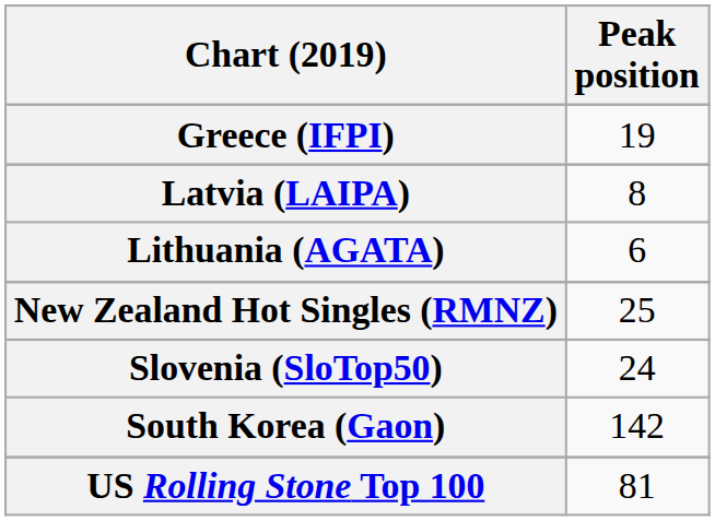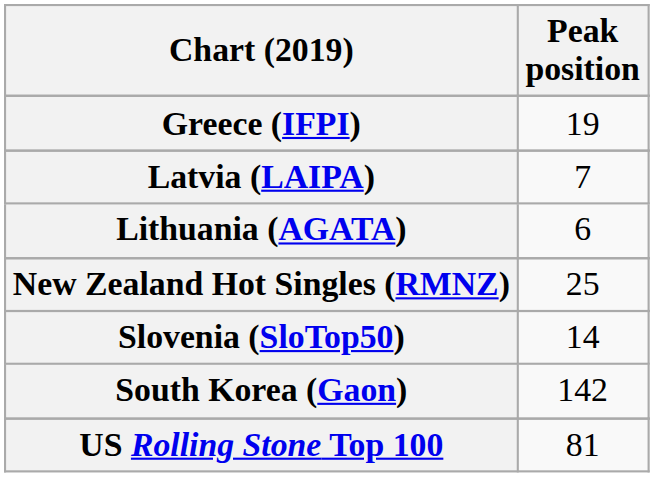 <table class="wikitable sortable plainrowheaders" style="text-align:center">
 <tr>
 <th scope="col">Chart (2019)</th>
 <th scope="col">Peak<br>position</th>
 </tr>
 <tr>
 </tr>
 <tr>
 </tr>
 <tr>
 </tr>
 <tr>
 </tr>
 <tr>
 </tr>
 <tr>
 </tr>
 <tr>
 </tr>
 <tr>
 </tr>
 <tr>
 </tr>
 <tr>
 </tr>
 <tr>
 <th scope="row">Greece (<a href='#'>IFPI</a>)</th>
 <td>19</td>
 </tr>
 <tr>
 </tr>
 <tr>
 </tr>
 <tr>
 </tr>
 <tr>
 </tr>
 <tr>
 <th scope="row">Latvia (<a href='#'>LAIPA</a>)</th>
-<td>8</td>
+<td>7</td>
 </tr>
 <tr>
 <th scope="row">Lithuania (<a href='#'>AGATA</a>)</th>
 <td>6</td>
 </tr>
 <tr>
 </tr>
 <tr>
 </tr>
 <tr>
 <th scope="row">New Zealand Hot Singles (<a href='#'>RMNZ</a>)</th>
 <td>25</td>
 </tr>
 <tr>
 </tr>
 <tr>
 </tr>
 <tr>
 </tr>
 <tr>
 </tr>
 <tr>
 </tr>
 <tr>
 </tr>
 <tr>
 <th scope="row">Slovenia (<a href='#'>SloTop50</a>)</th>
-<td>24</td>
+<td>14</td>
 </tr>
 <tr>
 <th scope="row">South Korea (<a href='#'>Gaon</a>)</th>
 <td>142</td>
 </tr>
 <tr>
 </tr>
 <tr>
 </tr>
 <tr>
 </tr>
 <tr>
 </tr>
 <tr>
 </tr>
 <tr>
 </tr>
 <tr>
 </tr>
 <tr>
 </tr>
 <tr>
 <th scope="row">US <a href='#'><em>Rolling Stone</em> Top 100</a></th>
 <td>81</td>
 </tr>
 </table>
